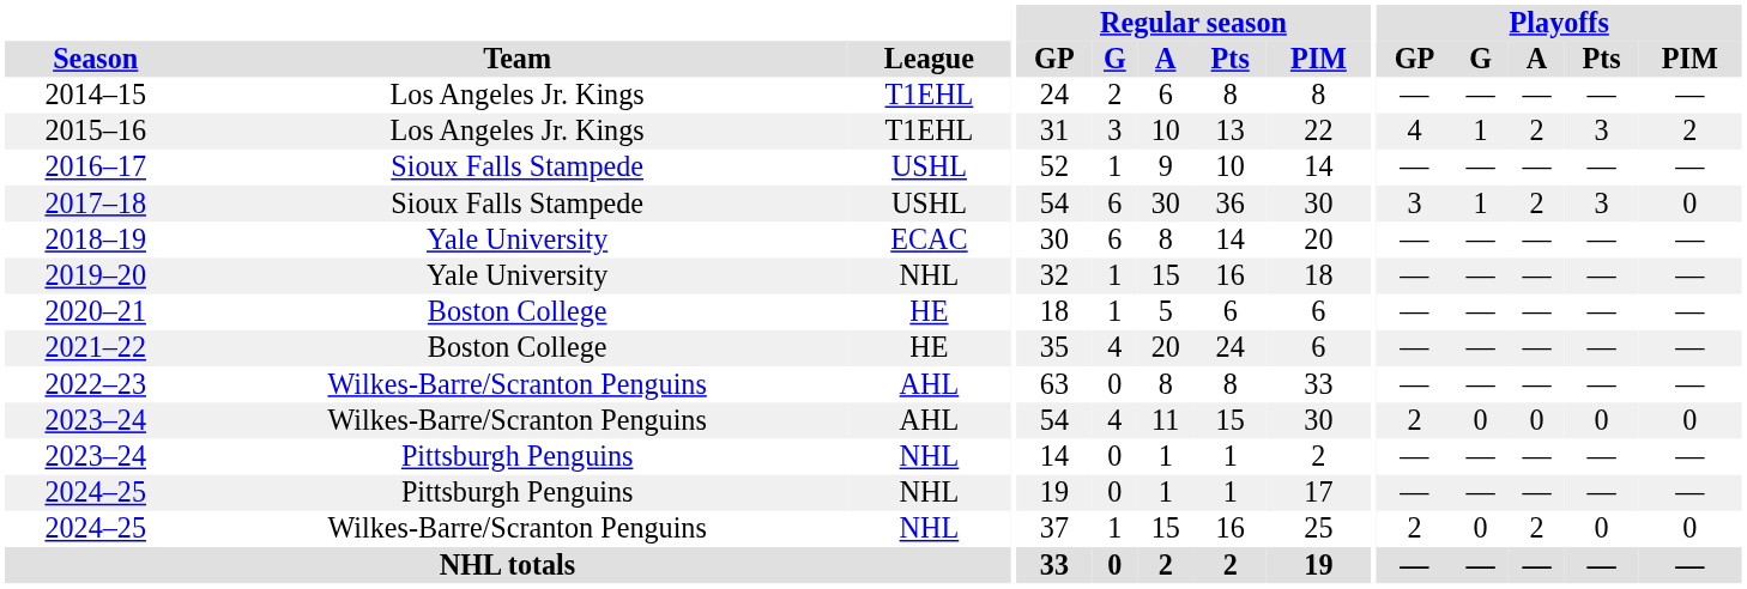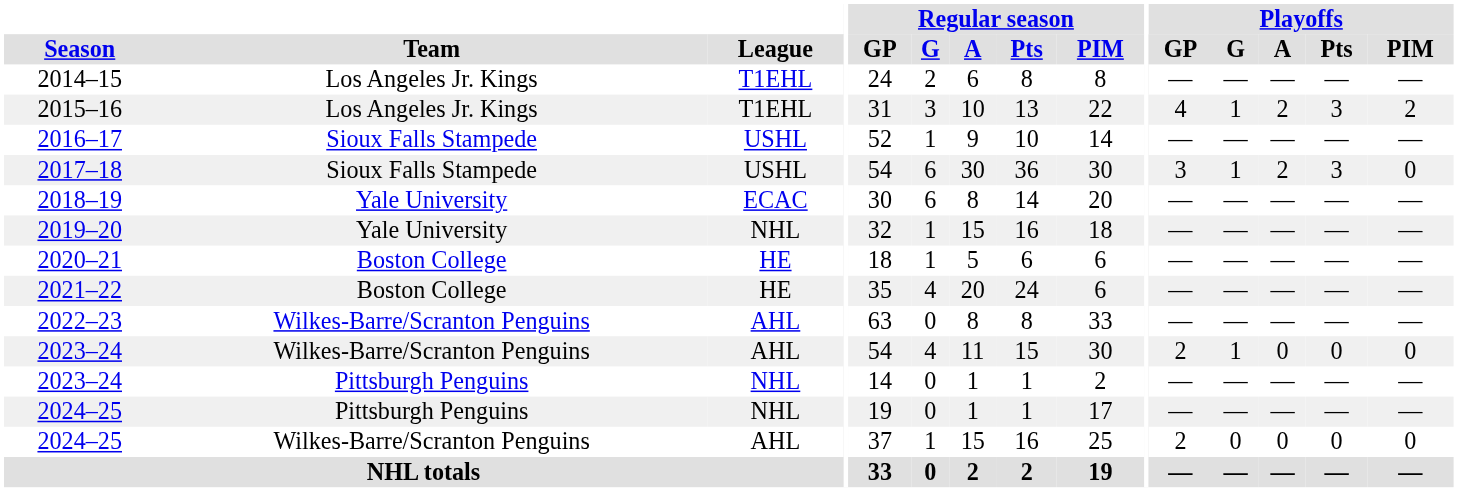 <table border="0" cellpadding="1" cellspacing="0" style="text-align:center; width:60em">
 <tr bgcolor="#e0e0e0">
 <th colspan="3" bgcolor="#ffffff"></th>
 <th rowspan="99" bgcolor="#ffffff"></th>
 <th colspan="5"><a href='#'>Regular season</a></th>
 <th rowspan="99" bgcolor="#ffffff"></th>
 <th colspan="5"><a href='#'>Playoffs</a></th>
 </tr>
 <tr bgcolor="#e0e0e0">
 <th><a href='#'>Season</a></th>
 <th>Team</th>
 <th>League</th>
 <th>GP</th>
 <th><a href='#'>G</a></th>
 <th><a href='#'>A</a></th>
 <th><a href='#'>Pts</a></th>
 <th><a href='#'>PIM</a></th>
 <th>GP</th>
 <th>G</th>
 <th>A</th>
 <th>Pts</th>
 <th>PIM</th>
 </tr>
 <tr>
 <td>2014–15</td>
 <td>Los Angeles Jr. Kings</td>
 <td><a href='#'>T1EHL</a></td>
 <td>24</td>
 <td>2</td>
 <td>6</td>
 <td>8</td>
 <td>8</td>
 <td>—</td>
 <td>—</td>
 <td>—</td>
 <td>—</td>
 <td>—</td>
 </tr>
 <tr bgcolor="#f0f0f0">
 <td>2015–16</td>
 <td>Los Angeles Jr. Kings</td>
 <td>T1EHL</td>
 <td>31</td>
 <td>3</td>
 <td>10</td>
 <td>13</td>
 <td>22</td>
 <td>4</td>
 <td>1</td>
 <td>2</td>
 <td>3</td>
 <td>2</td>
 </tr>
 <tr>
 <td><a href='#'>2016–17</a></td>
 <td><a href='#'>Sioux Falls Stampede</a></td>
 <td><a href='#'>USHL</a></td>
 <td>52</td>
 <td>1</td>
 <td>9</td>
 <td>10</td>
 <td>14</td>
 <td>—</td>
 <td>—</td>
 <td>—</td>
 <td>—</td>
 <td>—</td>
 </tr>
 <tr bgcolor="#f0f0f0">
 <td><a href='#'>2017–18</a></td>
 <td>Sioux Falls Stampede</td>
 <td>USHL</td>
 <td>54</td>
 <td>6</td>
 <td>30</td>
 <td>36</td>
 <td>30</td>
 <td>3</td>
 <td>1</td>
 <td>2</td>
 <td>3</td>
 <td>0</td>
 </tr>
 <tr>
 <td><a href='#'>2018–19</a></td>
 <td><a href='#'>Yale University</a></td>
 <td><a href='#'>ECAC</a></td>
 <td>30</td>
 <td>6</td>
 <td>8</td>
 <td>14</td>
 <td>20</td>
 <td>—</td>
 <td>—</td>
 <td>—</td>
 <td>—</td>
 <td>—</td>
 </tr>
 <tr bgcolor="#f0f0f0">
 <td><a href='#'>2019–20</a></td>
 <td>Yale University</td>
 <td>NHL</td>
 <td>32</td>
 <td>1</td>
 <td>15</td>
 <td>16</td>
 <td>18</td>
 <td>—</td>
 <td>—</td>
 <td>—</td>
 <td>—</td>
 <td>—</td>
 </tr>
 <tr>
 <td><a href='#'>2020–21</a></td>
 <td><a href='#'>Boston College</a></td>
 <td><a href='#'>HE</a></td>
 <td>18</td>
 <td>1</td>
 <td>5</td>
 <td>6</td>
 <td>6</td>
 <td>—</td>
 <td>—</td>
 <td>—</td>
 <td>—</td>
 <td>—</td>
 </tr>
 <tr bgcolor="#f0f0f0">
 <td><a href='#'>2021–22</a></td>
 <td>Boston College</td>
 <td>HE</td>
 <td>35</td>
 <td>4</td>
 <td>20</td>
 <td>24</td>
 <td>6</td>
 <td>—</td>
 <td>—</td>
 <td>—</td>
 <td>—</td>
 <td>—</td>
 </tr>
 <tr>
 <td><a href='#'>2022–23</a></td>
 <td><a href='#'>Wilkes-Barre/Scranton Penguins</a></td>
 <td><a href='#'>AHL</a></td>
 <td>63</td>
 <td>0</td>
 <td>8</td>
 <td>8</td>
 <td>33</td>
 <td>—</td>
 <td>—</td>
 <td>—</td>
 <td>—</td>
 <td>—</td>
 </tr>
 <tr bgcolor="#f0f0f0">
 <td><a href='#'>2023–24</a></td>
 <td>Wilkes-Barre/Scranton Penguins</td>
 <td>AHL</td>
 <td>54</td>
 <td>4</td>
 <td>11</td>
 <td>15</td>
 <td>30</td>
 <td>2</td>
-<td>0</td>
+<td>1</td>
 <td>0</td>
 <td>0</td>
 <td>0</td>
 </tr>
 <tr>
 <td><a href='#'>2023–24</a></td>
 <td><a href='#'>Pittsburgh Penguins</a></td>
 <td><a href='#'>NHL</a></td>
 <td>14</td>
 <td>0</td>
 <td>1</td>
 <td>1</td>
 <td>2</td>
 <td>—</td>
 <td>—</td>
 <td>—</td>
 <td>—</td>
 <td>—</td>
 </tr>
 <tr bgcolor="#f0f0f0">
 <td><a href='#'>2024–25</a></td>
 <td>Pittsburgh Penguins</td>
 <td>NHL</td>
 <td>19</td>
 <td>0</td>
 <td>1</td>
 <td>1</td>
 <td>17</td>
 <td>—</td>
 <td>—</td>
 <td>—</td>
 <td>—</td>
 <td>—</td>
 </tr>
 <tr>
 <td><a href='#'>2024–25</a></td>
 <td>Wilkes-Barre/Scranton Penguins</td>
-<td><a href='#'>NHL</a></td>
+<td>AHL</td>
 <td>37</td>
 <td>1</td>
 <td>15</td>
 <td>16</td>
 <td>25</td>
 <td>2</td>
 <td>0</td>
-<td>2</td>
+<td>0</td>
 <td>0</td>
 <td>0</td>
 </tr>
 <tr bgcolor="#e0e0e0">
 <th colspan="3">NHL totals</th>
 <th>33</th>
 <th>0</th>
 <th>2</th>
 <th>2</th>
 <th>19</th>
 <th>—</th>
 <th>—</th>
 <th>—</th>
 <th>—</th>
 <th>—</th>
 </tr>
 </table>
